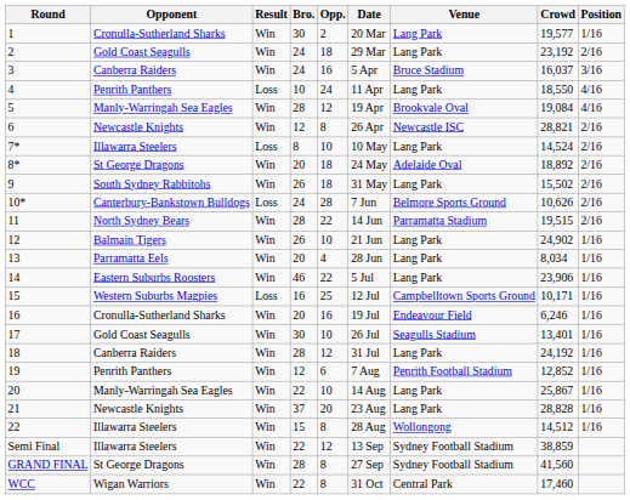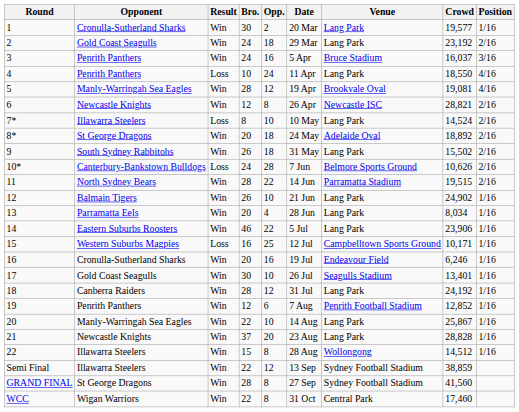 <table class="wikitable" style="text-align:left;">
 <tr>
 <th>Round</th>
 <th>Opponent</th>
 <th>Result</th>
 <th>Bro.</th>
 <th>Opp.</th>
 <th>Date</th>
 <th>Venue</th>
 <th>Crowd</th>
 <th>Position</th>
 </tr>
 <tr>
 <td>1</td>
 <td><a href='#'>Cronulla-Sutherland Sharks</a></td>
 <td>Win</td>
 <td>30</td>
 <td>2</td>
 <td>20 Mar</td>
 <td><a href='#'>Lang Park</a></td>
 <td>19,577</td>
 <td>1/16</td>
 </tr>
 <tr>
 <td>2</td>
 <td><a href='#'>Gold Coast Seagulls</a></td>
 <td>Win</td>
 <td>24</td>
 <td>18</td>
 <td>29 Mar</td>
 <td>Lang Park</td>
 <td>23,192</td>
 <td>2/16</td>
 </tr>
 <tr>
 <td>3</td>
-<td><a href='#'>Canberra Raiders</a></td>
+<td><a href='#'>Penrith Panthers</a></td>
 <td>Win</td>
 <td>24</td>
 <td>16</td>
 <td>5 Apr</td>
 <td><a href='#'>Bruce Stadium</a></td>
 <td>16,037</td>
 <td>3/16</td>
 </tr>
 <tr>
 <td>4</td>
 <td><a href='#'>Penrith Panthers</a></td>
 <td>Loss</td>
 <td>10</td>
 <td>24</td>
 <td>11 Apr</td>
 <td>Lang Park</td>
 <td>18,550</td>
 <td>4/16</td>
 </tr>
 <tr>
 <td>5</td>
 <td><a href='#'>Manly-Warringah Sea Eagles</a></td>
 <td>Win</td>
 <td>28</td>
 <td>12</td>
 <td>19 Apr</td>
 <td><a href='#'>Brookvale Oval</a></td>
-<td>19,084</td>
+<td>19,081</td>
 <td>4/16</td>
 </tr>
 <tr>
 <td>6</td>
 <td><a href='#'>Newcastle Knights</a></td>
 <td>Win</td>
 <td>12</td>
 <td>8</td>
 <td>26 Apr</td>
 <td><a href='#'>Newcastle ISC</a></td>
 <td>28,821</td>
 <td>2/16</td>
 </tr>
 <tr>
 <td>7*</td>
 <td><a href='#'>Illawarra Steelers</a></td>
 <td>Loss</td>
 <td>8</td>
 <td>10</td>
 <td>10 May</td>
 <td>Lang Park</td>
 <td>14,524</td>
 <td>2/16</td>
 </tr>
 <tr>
 <td>8*</td>
 <td><a href='#'>St George Dragons</a></td>
 <td>Win</td>
 <td>20</td>
 <td 14>18</td>
 <td>24 May</td>
 <td><a href='#'>Adelaide Oval</a></td>
 <td>18,892</td>
 <td>2/16</td>
 </tr>
 <tr>
 <td>9</td>
 <td><a href='#'>South Sydney Rabbitohs</a></td>
 <td>Win</td>
 <td>26</td>
 <td>18</td>
 <td>31 May</td>
 <td>Lang Park</td>
 <td>15,502</td>
 <td>2/16</td>
 </tr>
 <tr>
 <td>10*</td>
 <td><a href='#'>Canterbury-Bankstown Bulldogs</a></td>
 <td>Loss</td>
 <td>24</td>
 <td>28</td>
 <td>7 Jun</td>
 <td><a href='#'>Belmore Sports Ground</a></td>
 <td>10,626</td>
 <td>2/16</td>
 </tr>
 <tr>
 <td>11</td>
 <td><a href='#'>North Sydney Bears</a></td>
 <td>Win</td>
 <td>28</td>
 <td>22</td>
 <td>14 Jun</td>
 <td><a href='#'>Parramatta Stadium</a></td>
 <td>19,515</td>
 <td>2/16</td>
 </tr>
 <tr>
 <td>12</td>
 <td><a href='#'>Balmain Tigers</a></td>
 <td>Win</td>
 <td>26</td>
 <td>10</td>
 <td>21 Jun</td>
 <td>Lang Park</td>
 <td>24,902</td>
 <td>1/16</td>
 </tr>
 <tr>
 <td>13</td>
 <td><a href='#'>Parramatta Eels</a></td>
 <td>Win</td>
 <td>20</td>
 <td>4</td>
 <td>28 Jun</td>
 <td>Lang Park</td>
 <td>8,034</td>
 <td>1/16</td>
 </tr>
 <tr>
 <td>14</td>
 <td><a href='#'>Eastern Suburbs Roosters</a></td>
 <td>Win</td>
 <td>46</td>
 <td>22</td>
 <td>5 Jul</td>
 <td>Lang Park</td>
 <td>23,906</td>
 <td>1/16</td>
 </tr>
 <tr>
 <td>15</td>
 <td><a href='#'>Western Suburbs Magpies</a></td>
 <td>Loss</td>
 <td>16</td>
 <td>25</td>
 <td>12 Jul</td>
 <td><a href='#'>Campbelltown Sports Ground</a></td>
 <td>10,171</td>
 <td>1/16</td>
 </tr>
 <tr>
 <td>16</td>
 <td>Cronulla-Sutherland Sharks</td>
 <td>Win</td>
 <td>20</td>
 <td>16</td>
 <td>19 Jul</td>
 <td><a href='#'>Endeavour Field</a></td>
 <td>6,246</td>
 <td>1/16</td>
 </tr>
 <tr>
 <td>17</td>
 <td>Gold Coast Seagulls</td>
 <td>Win</td>
 <td>30</td>
 <td>10</td>
 <td>26 Jul</td>
 <td><a href='#'>Seagulls Stadium</a></td>
 <td>13,401</td>
 <td>1/16</td>
 </tr>
 <tr>
 <td>18</td>
 <td>Canberra Raiders</td>
 <td>Win</td>
 <td>28</td>
 <td>12</td>
 <td>31 Jul</td>
 <td>Lang Park</td>
 <td>24,192</td>
 <td>1/16</td>
 </tr>
 <tr>
 <td>19</td>
 <td>Penrith Panthers</td>
 <td>Win</td>
 <td>12</td>
 <td>6</td>
 <td>7 Aug</td>
 <td><a href='#'>Penrith Football Stadium</a></td>
 <td>12,852</td>
 <td>1/16</td>
 </tr>
 <tr>
 <td>20</td>
 <td>Manly-Warringah Sea Eagles</td>
 <td>Win</td>
 <td>22</td>
 <td>10</td>
 <td>14 Aug</td>
 <td>Lang Park</td>
 <td>25,867</td>
 <td>1/16</td>
 </tr>
 <tr>
 <td>21</td>
 <td>Newcastle Knights</td>
 <td>Win</td>
 <td>37</td>
 <td>20</td>
 <td>23 Aug</td>
 <td>Lang Park</td>
 <td>28,828</td>
 <td>1/16</td>
 </tr>
 <tr>
 <td>22</td>
 <td>Illawarra Steelers</td>
 <td>Win</td>
 <td>15</td>
 <td>8</td>
 <td>28 Aug</td>
 <td><a href='#'>Wollongong</a></td>
 <td>14,512</td>
 <td>1/16</td>
 </tr>
 <tr>
 <td>Semi Final</td>
 <td>Illawarra Steelers</td>
 <td>Win</td>
 <td>22</td>
 <td>12</td>
 <td>13 Sep</td>
 <td>Sydney Football Stadium</td>
 <td>38,859</td>
 <td></td>
 </tr>
 <tr>
 <td><a href='#'>GRAND FINAL</a></td>
 <td>St George Dragons</td>
 <td>Win</td>
 <td>28</td>
 <td>8</td>
 <td>27 Sep</td>
 <td>Sydney Football Stadium</td>
 <td>41,560</td>
 <td></td>
 </tr>
 <tr>
 <td><a href='#'>WCC</a></td>
 <td>Wigan Warriors</td>
 <td>Win</td>
 <td>22</td>
 <td>8</td>
 <td>31 Oct</td>
 <td>Central Park</td>
 <td>17,460</td>
 <td></td>
 </tr>
 </table>
